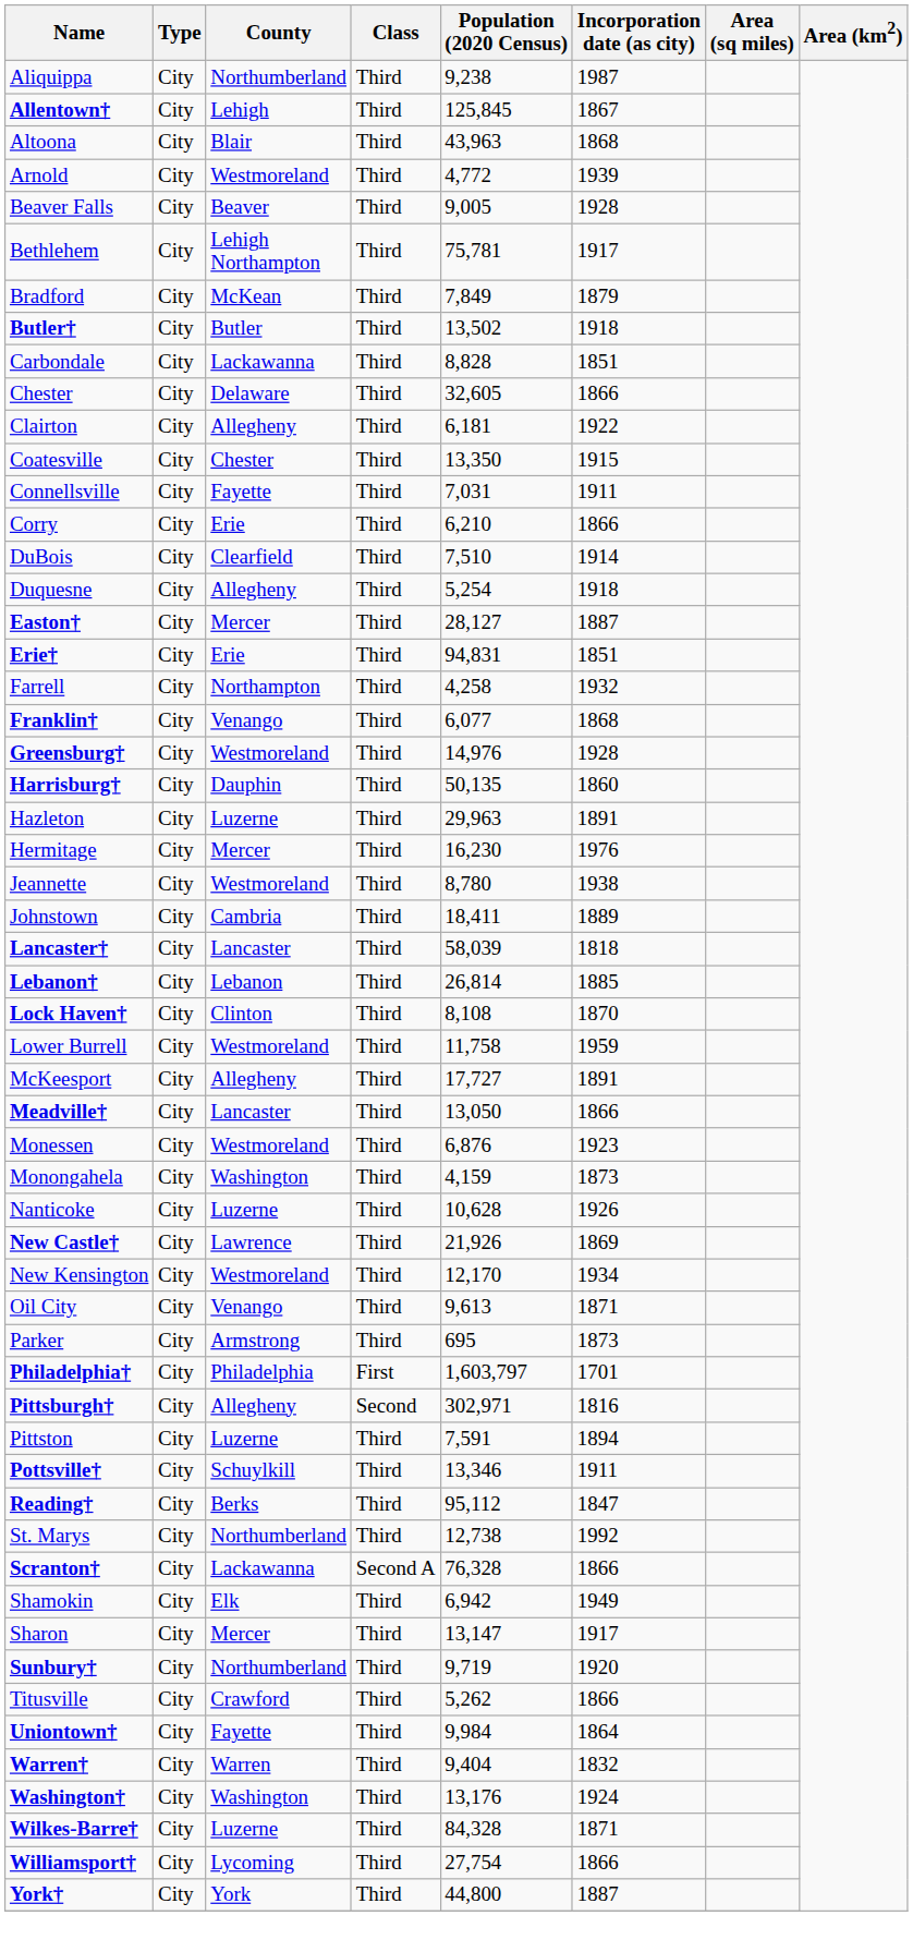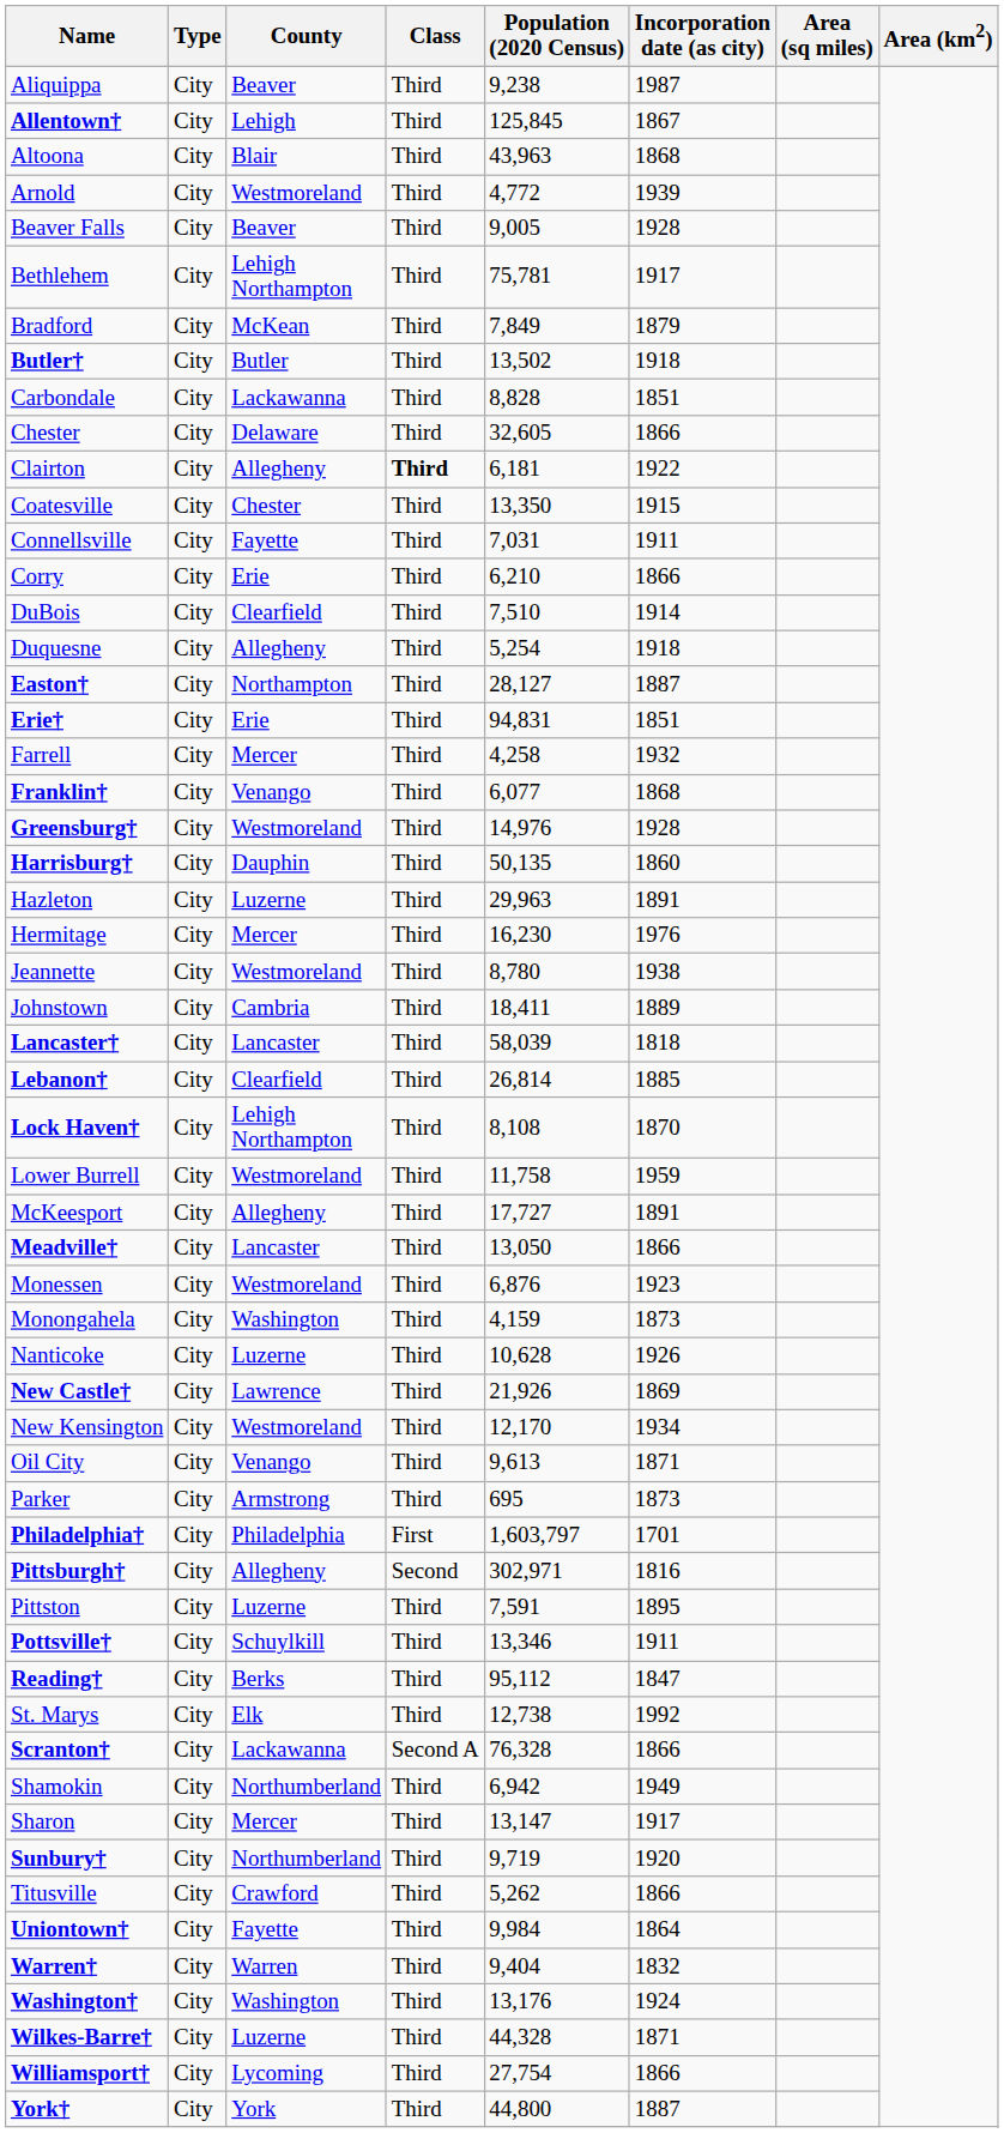 <table class="wikitable sortable static-row-numbers">
 <tr>
 <th>Name</th>
 <th>Type</th>
 <th>County</th>
 <th>Class</th>
 <th>Population<br>(2020 Census)</th>
 <th>Incorporation<br>date (as city)</th>
 <th>Area<br>(sq miles)</th>
 <th>Area (km<sup>2</sup>)</th>
 </tr>
 <tr>
 <td><a href='#'>Aliquippa</a></td>
 <td>City</td>
-<td><a href='#'>Northumberland</a></td>
+<td><a href='#'>Beaver</a></td>
 <td>Third</td>
 <td>9,238</td>
 <td>1987</td>
 <td></td>
 </tr>
 <tr>
 <td><a href='#'><strong>Allentown†</strong></a></td>
 <td>City</td>
 <td><a href='#'>Lehigh</a></td>
 <td>Third</td>
 <td>125,845</td>
 <td>1867</td>
 <td></td>
 </tr>
 <tr>
 <td><a href='#'>Altoona</a></td>
 <td>City</td>
 <td><a href='#'>Blair</a></td>
 <td>Third</td>
 <td>43,963</td>
 <td>1868</td>
 <td></td>
 </tr>
 <tr>
 <td><a href='#'>Arnold</a></td>
 <td>City</td>
 <td><a href='#'>Westmoreland</a></td>
 <td>Third</td>
 <td>4,772</td>
 <td>1939</td>
 <td></td>
 </tr>
 <tr>
 <td><a href='#'>Beaver Falls</a></td>
 <td>City</td>
 <td><a href='#'>Beaver</a></td>
 <td>Third</td>
 <td>9,005</td>
 <td>1928</td>
 <td></td>
 </tr>
 <tr>
 <td><a href='#'>Bethlehem</a></td>
 <td>City</td>
 <td><a href='#'>Lehigh</a><br><a href='#'>Northampton</a></td>
 <td>Third</td>
 <td>75,781</td>
 <td>1917</td>
 <td></td>
 </tr>
 <tr>
 <td><a href='#'>Bradford</a></td>
 <td>City</td>
 <td><a href='#'>McKean</a></td>
 <td>Third</td>
 <td>7,849</td>
 <td>1879</td>
 <td></td>
 </tr>
 <tr>
 <td><a href='#'><strong>Butler†</strong></a></td>
 <td>City</td>
 <td><a href='#'>Butler</a></td>
 <td>Third</td>
 <td>13,502</td>
 <td>1918</td>
 <td></td>
 </tr>
 <tr>
 <td><a href='#'>Carbondale</a></td>
 <td>City</td>
 <td><a href='#'>Lackawanna</a></td>
 <td>Third</td>
 <td>8,828</td>
 <td>1851</td>
 <td></td>
 </tr>
 <tr>
 <td><a href='#'>Chester</a></td>
 <td>City</td>
 <td><a href='#'>Delaware</a></td>
 <td>Third</td>
 <td>32,605</td>
 <td>1866</td>
 <td></td>
 </tr>
 <tr>
 <td><a href='#'>Clairton</a></td>
 <td>City</td>
 <td><a href='#'>Allegheny</a></td>
-<td>Third</td>
+<td><strong>Third</strong></td>
 <td>6,181</td>
 <td>1922</td>
 <td></td>
 </tr>
 <tr>
 <td><a href='#'>Coatesville</a></td>
 <td>City</td>
 <td><a href='#'>Chester</a></td>
 <td>Third</td>
 <td>13,350</td>
 <td>1915</td>
 <td></td>
 </tr>
 <tr>
 <td><a href='#'>Connellsville</a></td>
 <td>City</td>
 <td><a href='#'>Fayette</a></td>
 <td>Third</td>
 <td>7,031</td>
 <td>1911</td>
 <td></td>
 </tr>
 <tr>
 <td><a href='#'>Corry</a></td>
 <td>City</td>
 <td><a href='#'>Erie</a></td>
 <td>Third</td>
 <td>6,210</td>
 <td>1866</td>
 <td></td>
 </tr>
 <tr>
 <td><a href='#'>DuBois</a></td>
 <td>City</td>
 <td><a href='#'>Clearfield</a></td>
 <td>Third</td>
 <td>7,510</td>
 <td>1914</td>
 <td></td>
 </tr>
 <tr>
 <td><a href='#'>Duquesne</a></td>
 <td>City</td>
 <td><a href='#'>Allegheny</a></td>
 <td>Third</td>
 <td>5,254</td>
 <td>1918</td>
 <td></td>
 </tr>
 <tr>
 <td><a href='#'><strong>Easton†</strong></a></td>
 <td>City</td>
-<td><a href='#'>Mercer</a></td>
+<td><a href='#'>Northampton</a></td>
 <td>Third</td>
 <td>28,127</td>
 <td>1887</td>
 <td></td>
 </tr>
 <tr>
 <td><a href='#'><strong>Erie†</strong></a></td>
 <td>City</td>
 <td><a href='#'>Erie</a></td>
 <td>Third</td>
 <td>94,831</td>
 <td>1851</td>
 <td></td>
 </tr>
 <tr>
 <td><a href='#'>Farrell</a></td>
 <td>City</td>
-<td><a href='#'>Northampton</a></td>
+<td><a href='#'>Mercer</a></td>
 <td>Third</td>
 <td>4,258</td>
 <td>1932</td>
 <td></td>
 </tr>
 <tr>
 <td><a href='#'><strong>Franklin†</strong></a></td>
 <td>City</td>
 <td><a href='#'>Venango</a></td>
 <td>Third</td>
 <td>6,077</td>
 <td>1868</td>
 <td></td>
 </tr>
 <tr>
 <td><a href='#'><strong>Greensburg†</strong></a></td>
 <td>City</td>
 <td><a href='#'>Westmoreland</a></td>
 <td>Third</td>
 <td>14,976</td>
 <td>1928</td>
 <td></td>
 </tr>
 <tr>
 <td><a href='#'><strong>Harrisburg†</strong></a></td>
 <td>City</td>
 <td><a href='#'>Dauphin</a></td>
 <td>Third</td>
 <td>50,135</td>
 <td>1860</td>
 <td></td>
 </tr>
 <tr>
 <td><a href='#'>Hazleton</a></td>
 <td>City</td>
 <td><a href='#'>Luzerne</a></td>
 <td>Third</td>
 <td>29,963</td>
 <td>1891</td>
 <td></td>
 </tr>
 <tr>
 <td><a href='#'>Hermitage</a></td>
 <td>City</td>
 <td><a href='#'>Mercer</a></td>
 <td>Third</td>
 <td>16,230</td>
 <td>1976</td>
 <td></td>
 </tr>
 <tr>
 <td><a href='#'>Jeannette</a></td>
 <td>City</td>
 <td><a href='#'>Westmoreland</a></td>
 <td>Third</td>
 <td>8,780</td>
 <td>1938</td>
 <td></td>
 </tr>
 <tr>
 <td><a href='#'>Johnstown</a></td>
 <td>City</td>
 <td><a href='#'>Cambria</a></td>
 <td>Third</td>
 <td>18,411</td>
 <td>1889</td>
 <td></td>
 </tr>
 <tr>
 <td><a href='#'><strong>Lancaster†</strong></a></td>
 <td>City</td>
 <td><a href='#'>Lancaster</a></td>
 <td>Third</td>
 <td>58,039</td>
 <td>1818</td>
 <td></td>
 </tr>
 <tr>
 <td><a href='#'><strong>Lebanon†</strong></a></td>
 <td>City</td>
-<td><a href='#'>Lebanon</a></td>
+<td><a href='#'>Clearfield</a></td>
 <td>Third</td>
 <td>26,814</td>
 <td>1885</td>
 <td></td>
 </tr>
 <tr>
 <td><a href='#'><strong>Lock Haven†</strong></a></td>
 <td>City</td>
-<td><a href='#'>Clinton</a></td>
+<td><a href='#'>Lehigh</a><br><a href='#'>Northampton</a></td>
 <td>Third</td>
 <td>8,108</td>
 <td>1870</td>
 <td></td>
 </tr>
 <tr>
 <td><a href='#'>Lower Burrell</a></td>
 <td>City</td>
 <td><a href='#'>Westmoreland</a></td>
 <td>Third</td>
 <td>11,758</td>
 <td>1959</td>
 <td></td>
 </tr>
 <tr>
 <td><a href='#'>McKeesport</a></td>
 <td>City</td>
 <td><a href='#'>Allegheny</a></td>
 <td>Third</td>
 <td>17,727</td>
 <td>1891</td>
 <td></td>
 </tr>
 <tr>
 <td><a href='#'><strong>Meadville†</strong></a></td>
 <td>City</td>
 <td><a href='#'>Lancaster</a></td>
 <td>Third</td>
 <td>13,050</td>
 <td>1866</td>
 <td></td>
 </tr>
 <tr>
 <td><a href='#'>Monessen</a></td>
 <td>City</td>
 <td><a href='#'>Westmoreland</a></td>
 <td>Third</td>
 <td>6,876</td>
 <td>1923</td>
 <td></td>
 </tr>
 <tr>
 <td><a href='#'>Monongahela</a></td>
 <td>City</td>
 <td><a href='#'>Washington</a></td>
 <td>Third</td>
 <td>4,159</td>
 <td>1873</td>
 <td></td>
 </tr>
 <tr>
 <td><a href='#'>Nanticoke</a></td>
 <td>City</td>
 <td><a href='#'>Luzerne</a></td>
 <td>Third</td>
 <td>10,628</td>
 <td>1926</td>
 <td></td>
 </tr>
 <tr>
 <td><a href='#'><strong>New Castle†</strong></a></td>
 <td>City</td>
 <td><a href='#'>Lawrence</a></td>
 <td>Third</td>
 <td>21,926</td>
 <td>1869</td>
 <td></td>
 </tr>
 <tr>
 <td><a href='#'>New Kensington</a></td>
 <td>City</td>
 <td><a href='#'>Westmoreland</a></td>
 <td>Third</td>
 <td>12,170</td>
 <td>1934</td>
 <td></td>
 </tr>
 <tr>
 <td><a href='#'>Oil City</a></td>
 <td>City</td>
 <td><a href='#'>Venango</a></td>
 <td>Third</td>
 <td>9,613</td>
 <td>1871</td>
 <td></td>
 </tr>
 <tr>
 <td><a href='#'>Parker</a></td>
 <td>City</td>
 <td><a href='#'>Armstrong</a></td>
 <td>Third</td>
 <td>695</td>
 <td>1873</td>
 <td></td>
 </tr>
 <tr>
 <td><a href='#'><strong>Philadelphia†</strong></a></td>
 <td>City</td>
 <td><a href='#'>Philadelphia</a></td>
 <td>First</td>
 <td>1,603,797</td>
 <td>1701</td>
 <td></td>
 </tr>
 <tr>
 <td><a href='#'><strong>Pittsburgh†</strong></a></td>
 <td>City</td>
 <td><a href='#'>Allegheny</a></td>
 <td>Second</td>
 <td>302,971</td>
 <td>1816</td>
 <td></td>
 </tr>
 <tr>
 <td><a href='#'>Pittston</a></td>
 <td>City</td>
 <td><a href='#'>Luzerne</a></td>
 <td>Third</td>
 <td>7,591</td>
-<td>1894</td>
+<td>1895</td>
 <td></td>
 </tr>
 <tr>
 <td><a href='#'><strong>Pottsville†</strong></a></td>
 <td>City</td>
 <td><a href='#'>Schuylkill</a></td>
 <td>Third</td>
 <td>13,346</td>
 <td>1911</td>
 <td></td>
 </tr>
 <tr>
 <td><a href='#'><strong>Reading†</strong></a></td>
 <td>City</td>
 <td><a href='#'>Berks</a></td>
 <td>Third</td>
 <td>95,112</td>
 <td>1847</td>
 <td></td>
 </tr>
 <tr>
 <td><a href='#'>St. Marys</a></td>
 <td>City</td>
-<td><a href='#'>Northumberland</a></td>
+<td><a href='#'>Elk</a></td>
 <td>Third</td>
 <td>12,738</td>
 <td>1992</td>
 <td></td>
 </tr>
 <tr>
 <td><a href='#'><strong>Scranton†</strong></a></td>
 <td>City</td>
 <td><a href='#'>Lackawanna</a></td>
 <td>Second A</td>
 <td>76,328</td>
 <td>1866</td>
 <td></td>
 </tr>
 <tr>
 <td><a href='#'>Shamokin</a></td>
 <td>City</td>
-<td><a href='#'>Elk</a></td>
+<td><a href='#'>Northumberland</a></td>
 <td>Third</td>
 <td>6,942</td>
 <td>1949</td>
 <td></td>
 </tr>
 <tr>
 <td><a href='#'>Sharon</a></td>
 <td>City</td>
 <td><a href='#'>Mercer</a></td>
 <td>Third</td>
 <td>13,147</td>
 <td>1917</td>
 <td></td>
 </tr>
 <tr>
 <td><a href='#'><strong>Sunbury†</strong></a></td>
 <td>City</td>
 <td><a href='#'>Northumberland</a></td>
 <td>Third</td>
 <td>9,719</td>
 <td>1920</td>
 <td></td>
 </tr>
 <tr>
 <td><a href='#'>Titusville</a></td>
 <td>City</td>
 <td><a href='#'>Crawford</a></td>
 <td>Third</td>
 <td>5,262</td>
 <td>1866</td>
 <td></td>
 </tr>
 <tr>
 <td><a href='#'><strong>Uniontown†</strong></a></td>
 <td>City</td>
 <td><a href='#'>Fayette</a></td>
 <td>Third</td>
 <td>9,984</td>
 <td>1864</td>
 <td></td>
 </tr>
 <tr>
 <td><a href='#'><strong>Warren†</strong></a></td>
 <td>City</td>
 <td><a href='#'>Warren</a></td>
 <td>Third</td>
 <td>9,404</td>
 <td>1832</td>
 <td></td>
 </tr>
 <tr>
 <td><a href='#'><strong>Washington†</strong></a></td>
 <td>City</td>
 <td><a href='#'>Washington</a></td>
 <td>Third</td>
 <td>13,176</td>
 <td>1924</td>
 <td></td>
 </tr>
 <tr>
 <td><a href='#'><strong>Wilkes-Barre†</strong></a></td>
 <td>City</td>
 <td><a href='#'>Luzerne</a></td>
 <td>Third</td>
-<td>84,328</td>
+<td>44,328</td>
 <td>1871</td>
 <td></td>
 </tr>
 <tr>
 <td><a href='#'><strong>Williamsport†</strong></a></td>
 <td>City</td>
 <td><a href='#'>Lycoming</a></td>
 <td>Third</td>
 <td>27,754</td>
 <td>1866</td>
 <td></td>
 </tr>
 <tr>
 <td><a href='#'><strong>York†</strong></a></td>
 <td>City</td>
 <td><a href='#'>York</a></td>
 <td>Third</td>
 <td>44,800</td>
 <td>1887</td>
 <td></td>
 </tr>
 <tr>
 </tr>
 </table>
